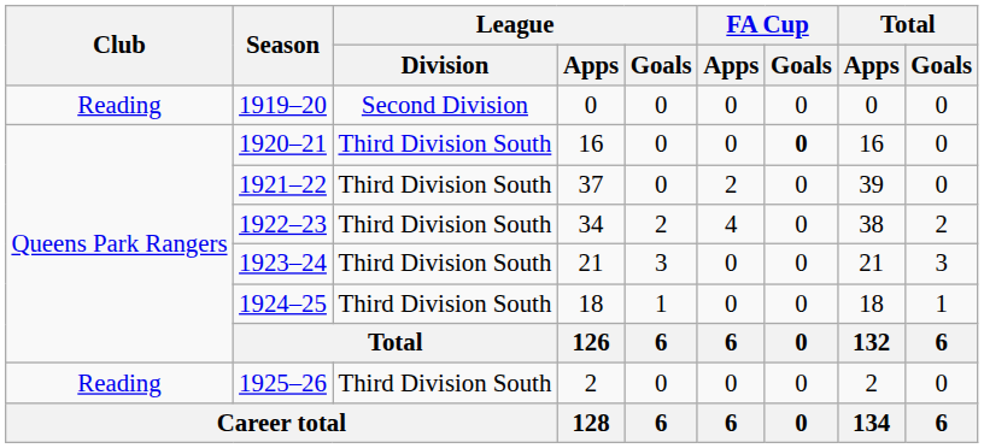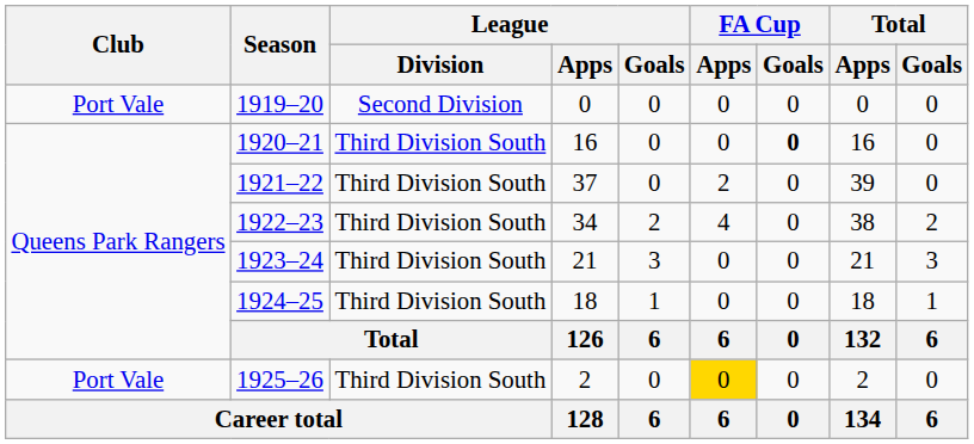 <table class="wikitable" style="text-align:center">
 <tr>
 <th rowspan="2">Club</th>
 <th rowspan="2">Season</th>
 <th colspan="3">League</th>
 <th colspan="2"><a href='#'>FA Cup</a></th>
 <th colspan="2">Total</th>
 </tr>
 <tr>
 <th>Division</th>
 <th>Apps</th>
 <th>Goals</th>
 <th>Apps</th>
 <th>Goals</th>
 <th>Apps</th>
 <th>Goals</th>
 </tr>
 <tr>
-<td><a href='#'>Reading</a></td>
+<td><a href='#'>Port Vale</a></td>
 <td><a href='#'>1919–20</a></td>
 <td><a href='#'>Second Division</a></td>
 <td>0</td>
 <td>0</td>
 <td>0</td>
 <td>0</td>
 <td>0</td>
 <td>0</td>
 </tr>
 <tr>
 <td rowspan="6"><a href='#'>Queens Park Rangers</a></td>
 <td><a href='#'>1920–21</a></td>
 <td><a href='#'>Third Division South</a></td>
 <td>16</td>
 <td>0</td>
 <td>0</td>
 <td><strong>0</strong></td>
 <td>16</td>
 <td>0</td>
 </tr>
 <tr>
 <td><a href='#'>1921–22</a></td>
 <td>Third Division South</td>
 <td>37</td>
 <td>0</td>
 <td>2</td>
 <td>0</td>
 <td>39</td>
 <td>0</td>
 </tr>
 <tr>
 <td><a href='#'>1922–23</a></td>
 <td>Third Division South</td>
 <td>34</td>
 <td>2</td>
 <td>4</td>
 <td>0</td>
 <td>38</td>
 <td>2</td>
 </tr>
 <tr>
 <td><a href='#'>1923–24</a></td>
 <td>Third Division South</td>
 <td>21</td>
 <td>3</td>
 <td>0</td>
 <td>0</td>
 <td>21</td>
 <td>3</td>
 </tr>
 <tr>
 <td><a href='#'>1924–25</a></td>
 <td>Third Division South</td>
 <td>18</td>
 <td>1</td>
 <td>0</td>
 <td>0</td>
 <td>18</td>
 <td>1</td>
 </tr>
 <tr>
 <th colspan="2">Total</th>
 <th>126</th>
 <th>6</th>
 <th>6</th>
 <th>0</th>
 <th>132</th>
 <th>6</th>
 </tr>
 <tr>
-<td><a href='#'>Reading</a></td>
+<td><a href='#'>Port Vale</a></td>
 <td><a href='#'>1925–26</a></td>
 <td>Third Division South</td>
 <td>2</td>
 <td>0</td>
-<td>0</td>
+<td style="background: gold;">0</td>
 <td>0</td>
 <td>2</td>
 <td>0</td>
 </tr>
 <tr>
 <th colspan="3">Career total</th>
 <th>128</th>
 <th>6</th>
 <th>6</th>
 <th>0</th>
 <th>134</th>
 <th>6</th>
 </tr>
 </table>
